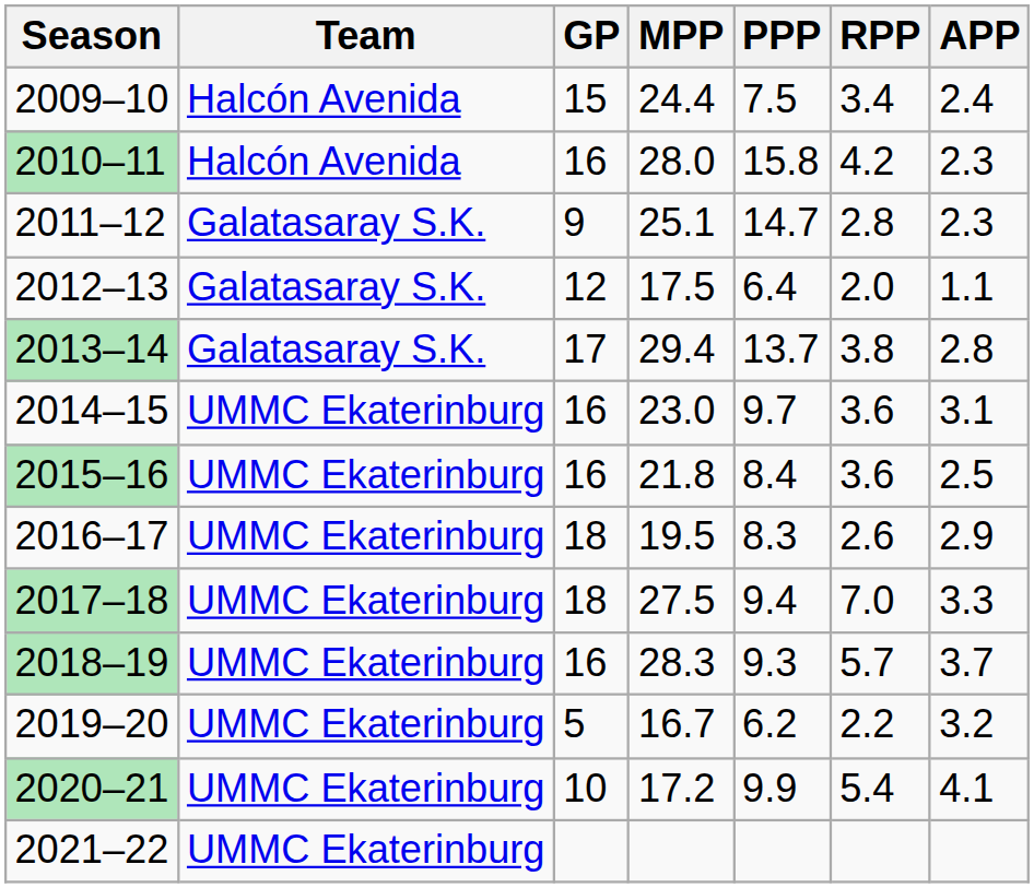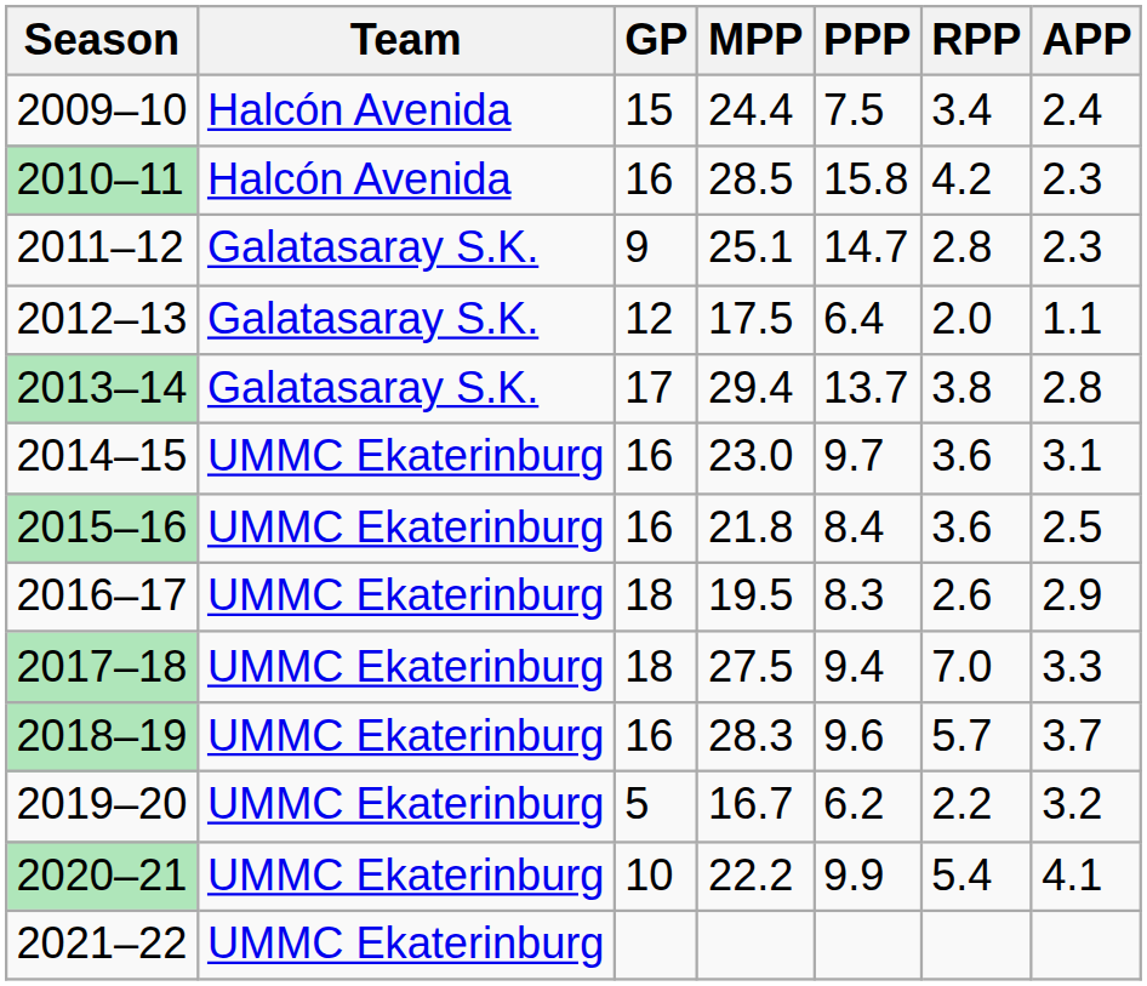 <table class="wikitable">
 <tr>
 <th>Season</th>
 <th>Team</th>
 <th>GP</th>
 <th>MPP</th>
 <th>PPP</th>
 <th>RPP</th>
 <th>APP</th>
 </tr>
 <tr>
 <td>2009–10</td>
 <td> <a href='#'>Halcón Avenida</a></td>
 <td>15</td>
 <td>24.4</td>
 <td>7.5</td>
 <td>3.4</td>
 <td>2.4</td>
 </tr>
 <tr>
 <td style="text-align:left;background:#afe6ba;">2010–11</td>
 <td> <a href='#'>Halcón Avenida</a></td>
 <td>16</td>
-<td>28.0</td>
+<td>28.5</td>
 <td>15.8</td>
 <td>4.2</td>
 <td>2.3</td>
 </tr>
 <tr>
 <td>2011–12</td>
 <td> <a href='#'>Galatasaray S.K.</a></td>
 <td>9</td>
 <td>25.1</td>
 <td>14.7</td>
 <td>2.8</td>
 <td>2.3</td>
 </tr>
 <tr>
 <td>2012–13</td>
 <td> <a href='#'>Galatasaray S.K.</a></td>
 <td>12</td>
 <td>17.5</td>
 <td>6.4</td>
 <td>2.0</td>
 <td>1.1</td>
 </tr>
 <tr>
 <td style="text-align:left;background:#afe6ba;">2013–14</td>
 <td> <a href='#'>Galatasaray S.K.</a></td>
 <td>17</td>
 <td>29.4</td>
 <td>13.7</td>
 <td>3.8</td>
 <td>2.8</td>
 </tr>
 <tr>
 <td>2014–15</td>
 <td> <a href='#'>UMMC Ekaterinburg</a></td>
 <td>16</td>
 <td>23.0</td>
 <td>9.7</td>
 <td>3.6</td>
 <td>3.1</td>
 </tr>
 <tr>
 <td style="text-align:left;background:#afe6ba;">2015–16</td>
 <td> <a href='#'>UMMC Ekaterinburg</a></td>
 <td>16</td>
 <td>21.8</td>
 <td>8.4</td>
 <td>3.6</td>
 <td>2.5</td>
 </tr>
 <tr>
 <td>2016–17</td>
 <td> <a href='#'>UMMC Ekaterinburg</a></td>
 <td>18</td>
 <td>19.5</td>
 <td>8.3</td>
 <td>2.6</td>
 <td>2.9</td>
 </tr>
 <tr>
 <td style="text-align:left;background:#afe6ba;">2017–18</td>
 <td> <a href='#'>UMMC Ekaterinburg</a></td>
 <td>18</td>
 <td>27.5</td>
 <td>9.4</td>
 <td>7.0</td>
 <td>3.3</td>
 </tr>
 <tr>
 <td style="text-align:left;background:#afe6ba;">2018–19</td>
 <td> <a href='#'>UMMC Ekaterinburg</a></td>
 <td>16</td>
 <td>28.3</td>
-<td>9.3</td>
+<td>9.6</td>
 <td>5.7</td>
 <td>3.7</td>
 </tr>
 <tr>
 <td>2019–20</td>
 <td> <a href='#'>UMMC Ekaterinburg</a></td>
 <td>5</td>
 <td>16.7</td>
 <td>6.2</td>
 <td>2.2</td>
 <td>3.2</td>
 </tr>
 <tr>
 <td style="text-align:left;background:#afe6ba;">2020–21</td>
 <td> <a href='#'>UMMC Ekaterinburg</a></td>
 <td>10</td>
-<td>17.2</td>
+<td>22.2</td>
 <td>9.9</td>
 <td>5.4</td>
 <td>4.1</td>
 </tr>
 <tr>
 <td>2021–22</td>
 <td> <a href='#'>UMMC Ekaterinburg</a></td>
 <td></td>
 <td></td>
 <td></td>
 <td></td>
 <td></td>
 </tr>
 </table>
